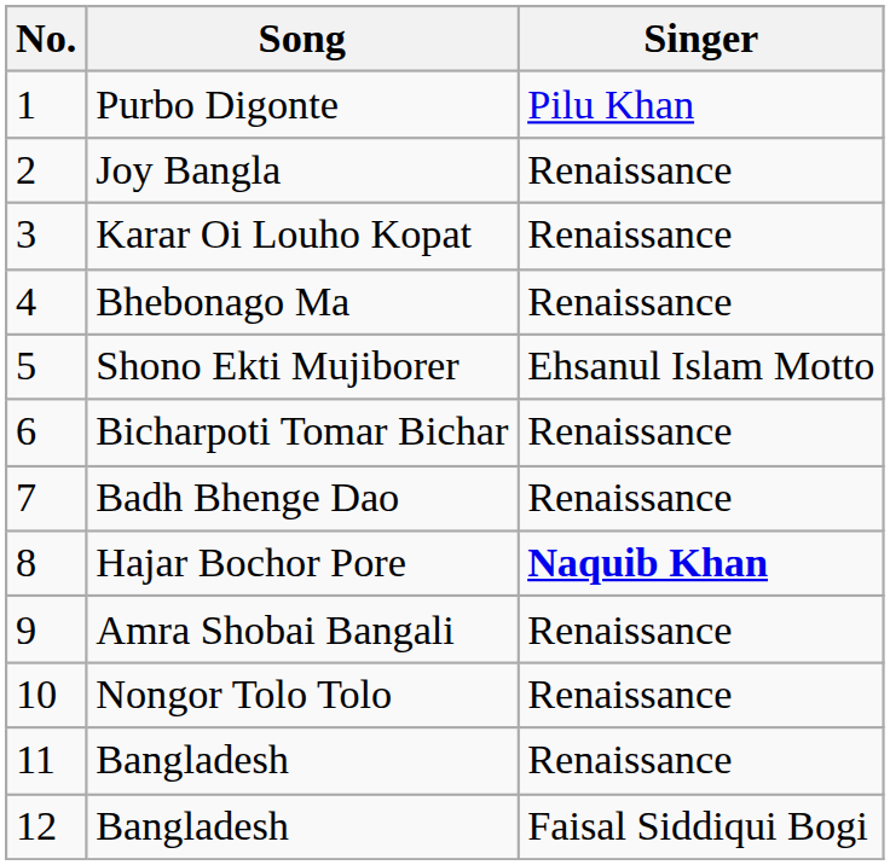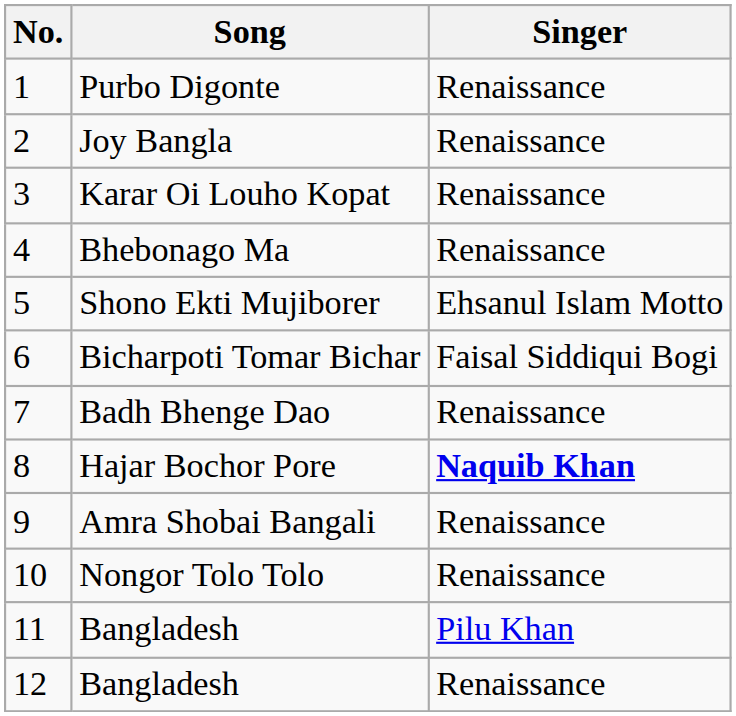 <table class="wikitable">
 <tr>
 <th>No.</th>
 <th>Song</th>
 <th>Singer</th>
 </tr>
 <tr>
 <td>1</td>
 <td>Purbo Digonte</td>
-<td><a href='#'>Pilu Khan</a></td>
+<td>Renaissance</td>
 </tr>
 <tr>
 <td>2</td>
 <td>Joy Bangla</td>
 <td>Renaissance</td>
 </tr>
 <tr>
 <td>3</td>
 <td>Karar Oi Louho Kopat</td>
 <td>Renaissance</td>
 </tr>
 <tr>
 <td>4</td>
 <td>Bhebonago Ma</td>
 <td>Renaissance</td>
 </tr>
 <tr>
 <td>5</td>
 <td>Shono Ekti Mujiborer</td>
 <td>Ehsanul Islam Motto</td>
 </tr>
 <tr>
 <td>6</td>
 <td>Bicharpoti Tomar Bichar</td>
-<td>Renaissance</td>
+<td>Faisal Siddiqui Bogi</td>
 </tr>
 <tr>
 <td>7</td>
 <td>Badh Bhenge Dao</td>
 <td>Renaissance</td>
 </tr>
 <tr>
 <td>8</td>
 <td>Hajar Bochor Pore</td>
 <td><strong><a href='#'>Naquib Khan</a></strong></td>
 </tr>
 <tr>
 <td>9</td>
 <td>Amra Shobai Bangali</td>
 <td>Renaissance</td>
 </tr>
 <tr>
 <td>10</td>
 <td>Nongor Tolo Tolo</td>
 <td>Renaissance</td>
 </tr>
 <tr>
 <td>11</td>
 <td>Bangladesh</td>
-<td>Renaissance</td>
+<td><a href='#'>Pilu Khan</a></td>
 </tr>
 <tr>
 <td>12</td>
 <td>Bangladesh</td>
-<td>Faisal Siddiqui Bogi</td>
+<td>Renaissance</td>
 </tr>
 </table>
